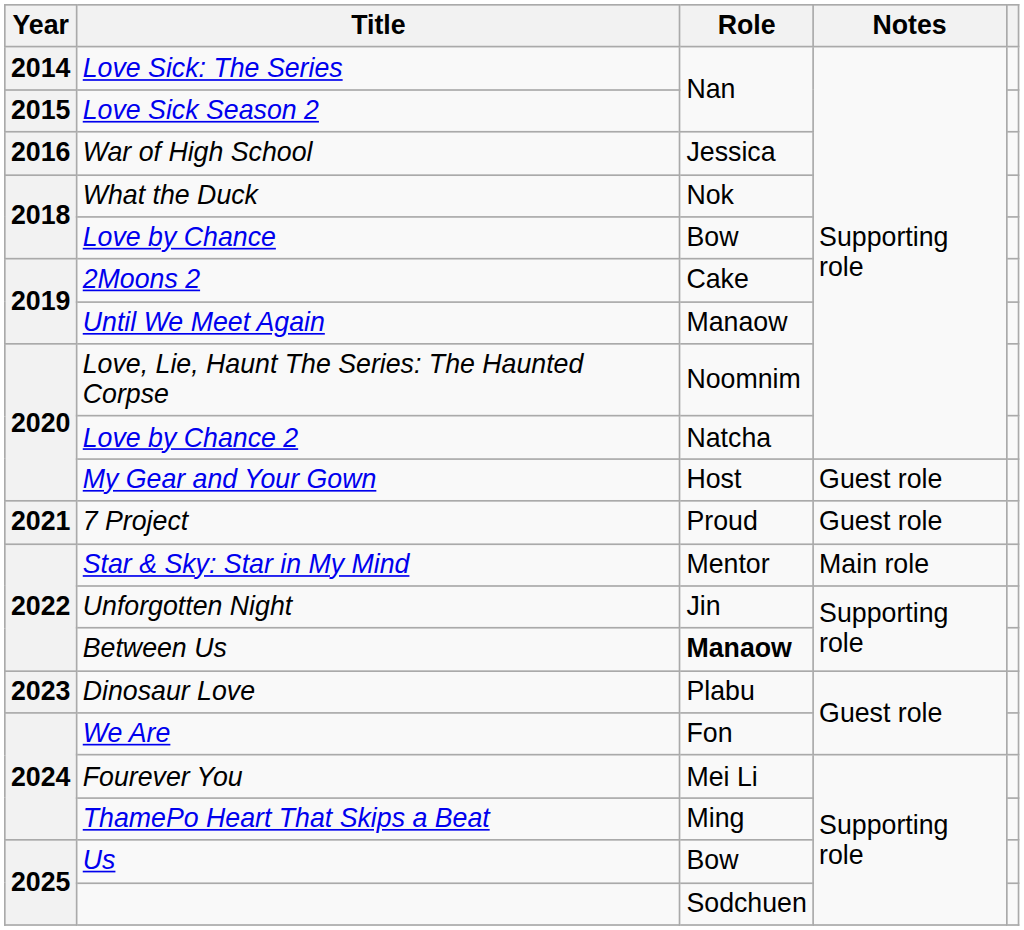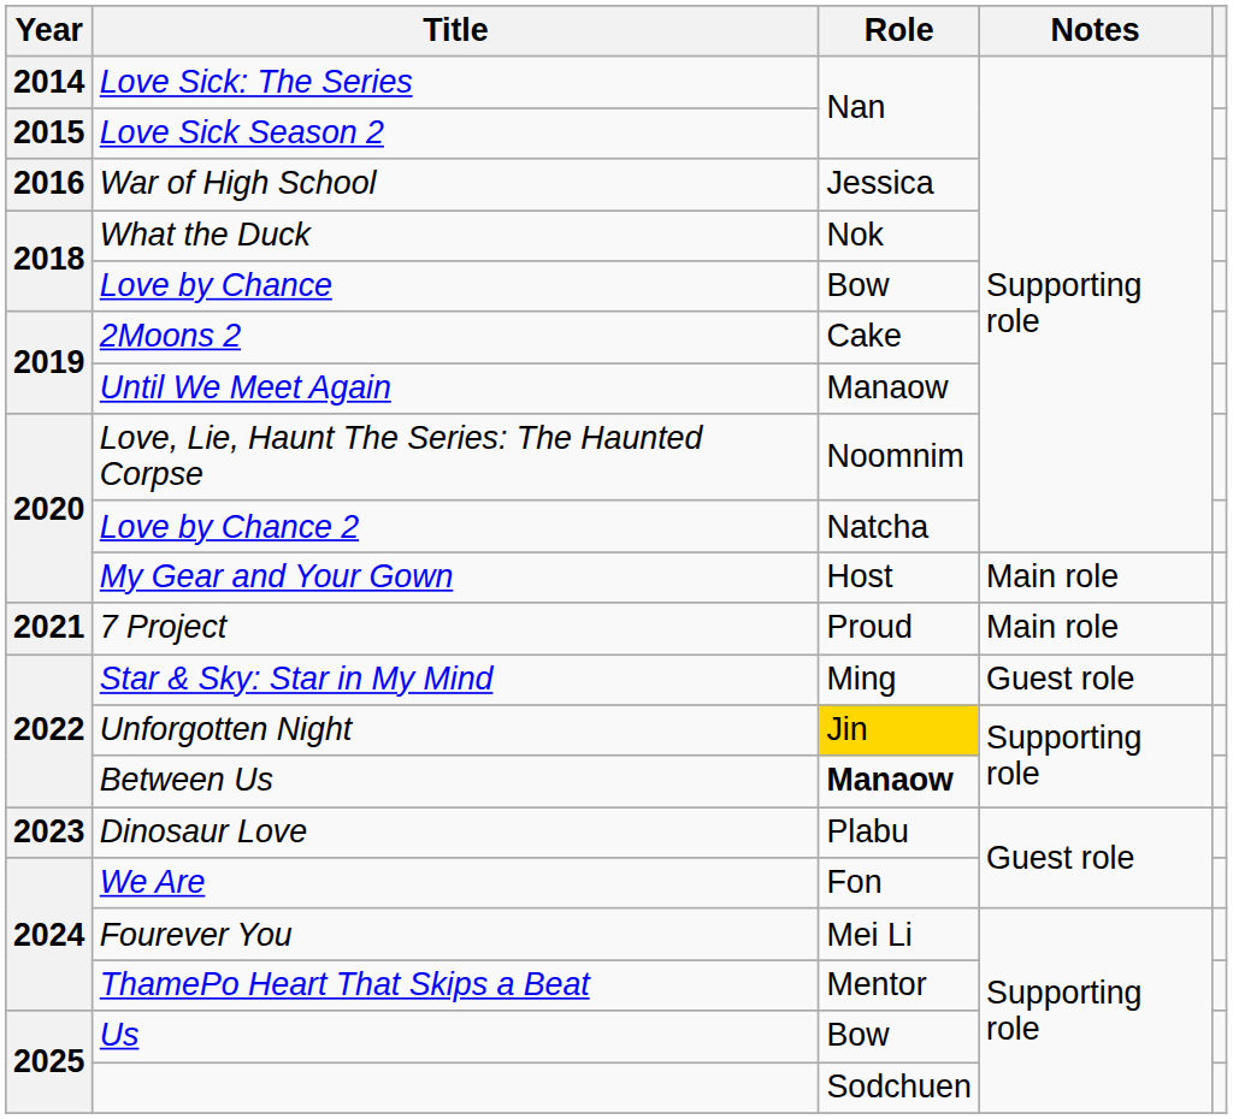 <table class="wikitable sortable">
 <tr>
 <th scope="col">Year</th>
 <th scope="col">Title</th>
 <th scope="col">Role</th>
 <th scope="col" class="unsortable">Notes</th>
 <th scope="col" class="unsortable"></th>
 </tr>
 <tr>
 <th>2014</th>
 <td><em><a href='#'>Love Sick: The Series</a></em></td>
 <td rowspan="2">Nan</td>
 <td rowspan="9">Supporting role</td>
 <td style="text-align: center;"></td>
 </tr>
 <tr>
 <th>2015</th>
 <td><em><a href='#'>Love Sick Season 2</a></em></td>
 <td style="text-align: center;"></td>
 </tr>
 <tr>
 <th>2016</th>
 <td><em>War of High School</em></td>
 <td>Jessica</td>
 <td style="text-align: center;"></td>
 </tr>
 <tr>
 <th rowspan="2">2018</th>
 <td><em>What the Duck</em></td>
 <td>Nok</td>
 <td style="text-align: center;"></td>
 </tr>
 <tr>
 <td><em><a href='#'>Love by Chance</a></em></td>
 <td>Bow</td>
 <td style="text-align: center;"></td>
 </tr>
 <tr>
 <th rowspan="2">2019</th>
 <td><em><a href='#'>2Moons 2</a></em></td>
 <td>Cake</td>
 <td style="text-align: center;"></td>
 </tr>
 <tr>
 <td><em><a href='#'>Until We Meet Again</a></em></td>
 <td>Manaow</td>
 <td style="text-align: center;"></td>
 </tr>
 <tr>
 <th rowspan="3">2020</th>
 <td><em>Love,  Lie, Haunt The Series: The Haunted Corpse</em></td>
 <td>Noomnim</td>
 <td style="text-align: center;"></td>
 </tr>
 <tr>
 <td><em><a href='#'>Love by Chance 2</a></em></td>
 <td>Natcha</td>
 <td style="text-align: center;"></td>
 </tr>
 <tr>
 <td><em><a href='#'>My Gear and Your Gown</a></em></td>
 <td>Host</td>
-<td>Guest role</td>
+<td>Main role</td>
 <td style="text-align: center;"></td>
 </tr>
 <tr>
 <th>2021</th>
 <td><em>7 Project</em></td>
 <td>Proud</td>
-<td>Guest role</td>
+<td>Main role</td>
 <td style="text-align: center;"></td>
 </tr>
 <tr>
 <th rowspan="3">2022</th>
 <td><em><a href='#'>Star & Sky: Star in My Mind</a></em></td>
-<td>Mentor</td>
-<td>Main role</td>
+<td>Ming</td>
+<td>Guest role</td>
 <td style="text-align: center;"></td>
 </tr>
 <tr>
 <td><em>Unforgotten Night</em></td>
-<td>Jin</td>
+<td style="background: gold;">Jin</td>
 <td rowspan="2">Supporting role</td>
 <td style="text-align: center;"></td>
 </tr>
 <tr>
 <td><em>Between Us</em></td>
 <td><strong>Manaow</strong></td>
 <td style="text-align: center;"></td>
 </tr>
 <tr>
 <th>2023</th>
 <td><em>Dinosaur Love</em></td>
 <td>Plabu</td>
 <td rowspan="2">Guest role</td>
 <td style="text-align: center;"></td>
 </tr>
 <tr>
 <th rowspan="3">2024</th>
 <td><em><a href='#'>We Are</a></em></td>
 <td>Fon</td>
 <td style="text-align: center;"></td>
 </tr>
 <tr>
 <td><em>Fourever You</em></td>
 <td>Mei Li</td>
 <td rowspan="4">Supporting role</td>
 <td style="text-align: center;"></td>
 </tr>
 <tr>
 <td><em><a href='#'>ThamePo Heart That Skips a Beat</a></em></td>
-<td>Ming</td>
+<td>Mentor</td>
 <td style="text-align: center;"></td>
 </tr>
 <tr>
 <th rowspan=2>2025</th>
 <td><em><a href='#'>Us</a></em></td>
 <td>Bow</td>
 <td style="text-align: center;"></td>
 </tr>
 <tr>
 <td></td>
 <td>Sodchuen</td>
 <td style="text-align: center;"></td>
 </tr>
 </table>
